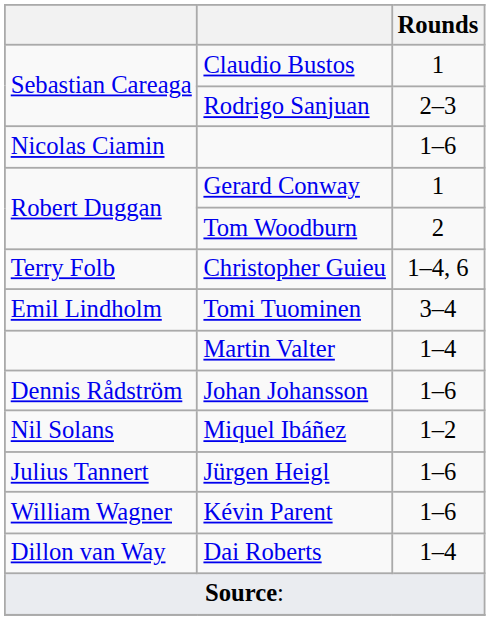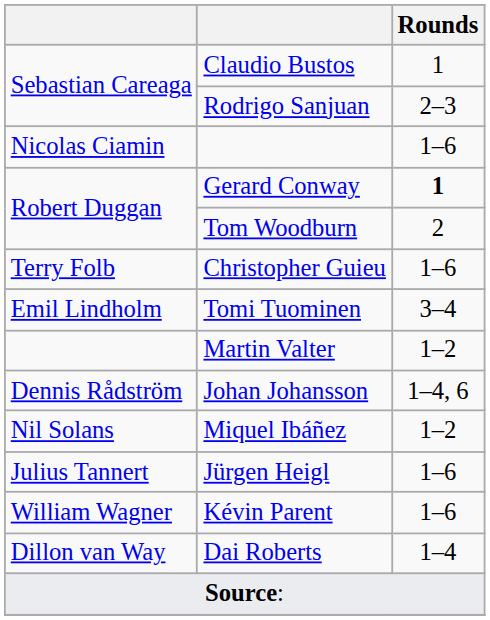 <table class="wikitable" style="font-size: 85%">
 <tr>
 <th></th>
 <th></th>
 <th>Rounds</th>
 </tr>
 <tr>
 <td rowspan="2"> <a href='#'>Sebastian Careaga</a></td>
 <td> <a href='#'>Claudio Bustos</a></td>
 <td align="center">1</td>
 </tr>
 <tr>
 <td> <a href='#'>Rodrigo Sanjuan</a></td>
 <td align="center">2–3</td>
 </tr>
 <tr>
 <td> <a href='#'>Nicolas Ciamin</a></td>
 <td></td>
 <td align="center">1–6</td>
 </tr>
 <tr>
 <td rowspan="2"> <a href='#'>Robert Duggan</a></td>
 <td> <a href='#'>Gerard Conway</a></td>
-<td align="center">1</td>
+<td align="center"><strong>1</strong></td>
 </tr>
 <tr>
 <td> <a href='#'>Tom Woodburn</a></td>
 <td align="center">2</td>
 </tr>
 <tr>
 <td> <a href='#'>Terry Folb</a></td>
 <td> <a href='#'>Christopher Guieu</a></td>
-<td align="center">1–4, 6</td>
+<td align="center">1–6</td>
 </tr>
 <tr>
 <td> <a href='#'>Emil Lindholm</a></td>
 <td> <a href='#'>Tomi Tuominen</a></td>
 <td align="center">3–4</td>
 </tr>
 <tr>
 <td></td>
 <td> <a href='#'>Martin Valter</a></td>
-<td align="center">1–4</td>
+<td align="center">1–2</td>
 </tr>
 <tr>
 <td> <a href='#'>Dennis Rådström</a></td>
 <td> <a href='#'>Johan Johansson</a></td>
-<td align="center">1–6</td>
+<td align="center">1–4, 6</td>
 </tr>
 <tr>
 <td> <a href='#'>Nil Solans</a></td>
 <td> <a href='#'>Miquel Ibáñez</a></td>
 <td align="center">1–2</td>
 </tr>
 <tr>
 <td> <a href='#'>Julius Tannert</a></td>
 <td> <a href='#'>Jürgen Heigl</a></td>
 <td align="center">1–6</td>
 </tr>
 <tr>
 <td> <a href='#'>William Wagner</a></td>
 <td> <a href='#'>Kévin Parent</a></td>
 <td align="center">1–6</td>
 </tr>
 <tr>
 <td> <a href='#'>Dillon van Way</a></td>
 <td> <a href='#'>Dai Roberts</a></td>
 <td align="center">1–4</td>
 </tr>
 <tr>
 <td style="background-color:#EAECF0; text-align:center" colspan="3"><strong>Source</strong>:</td>
 </tr>
 <tr>
 </tr>
 </table>
